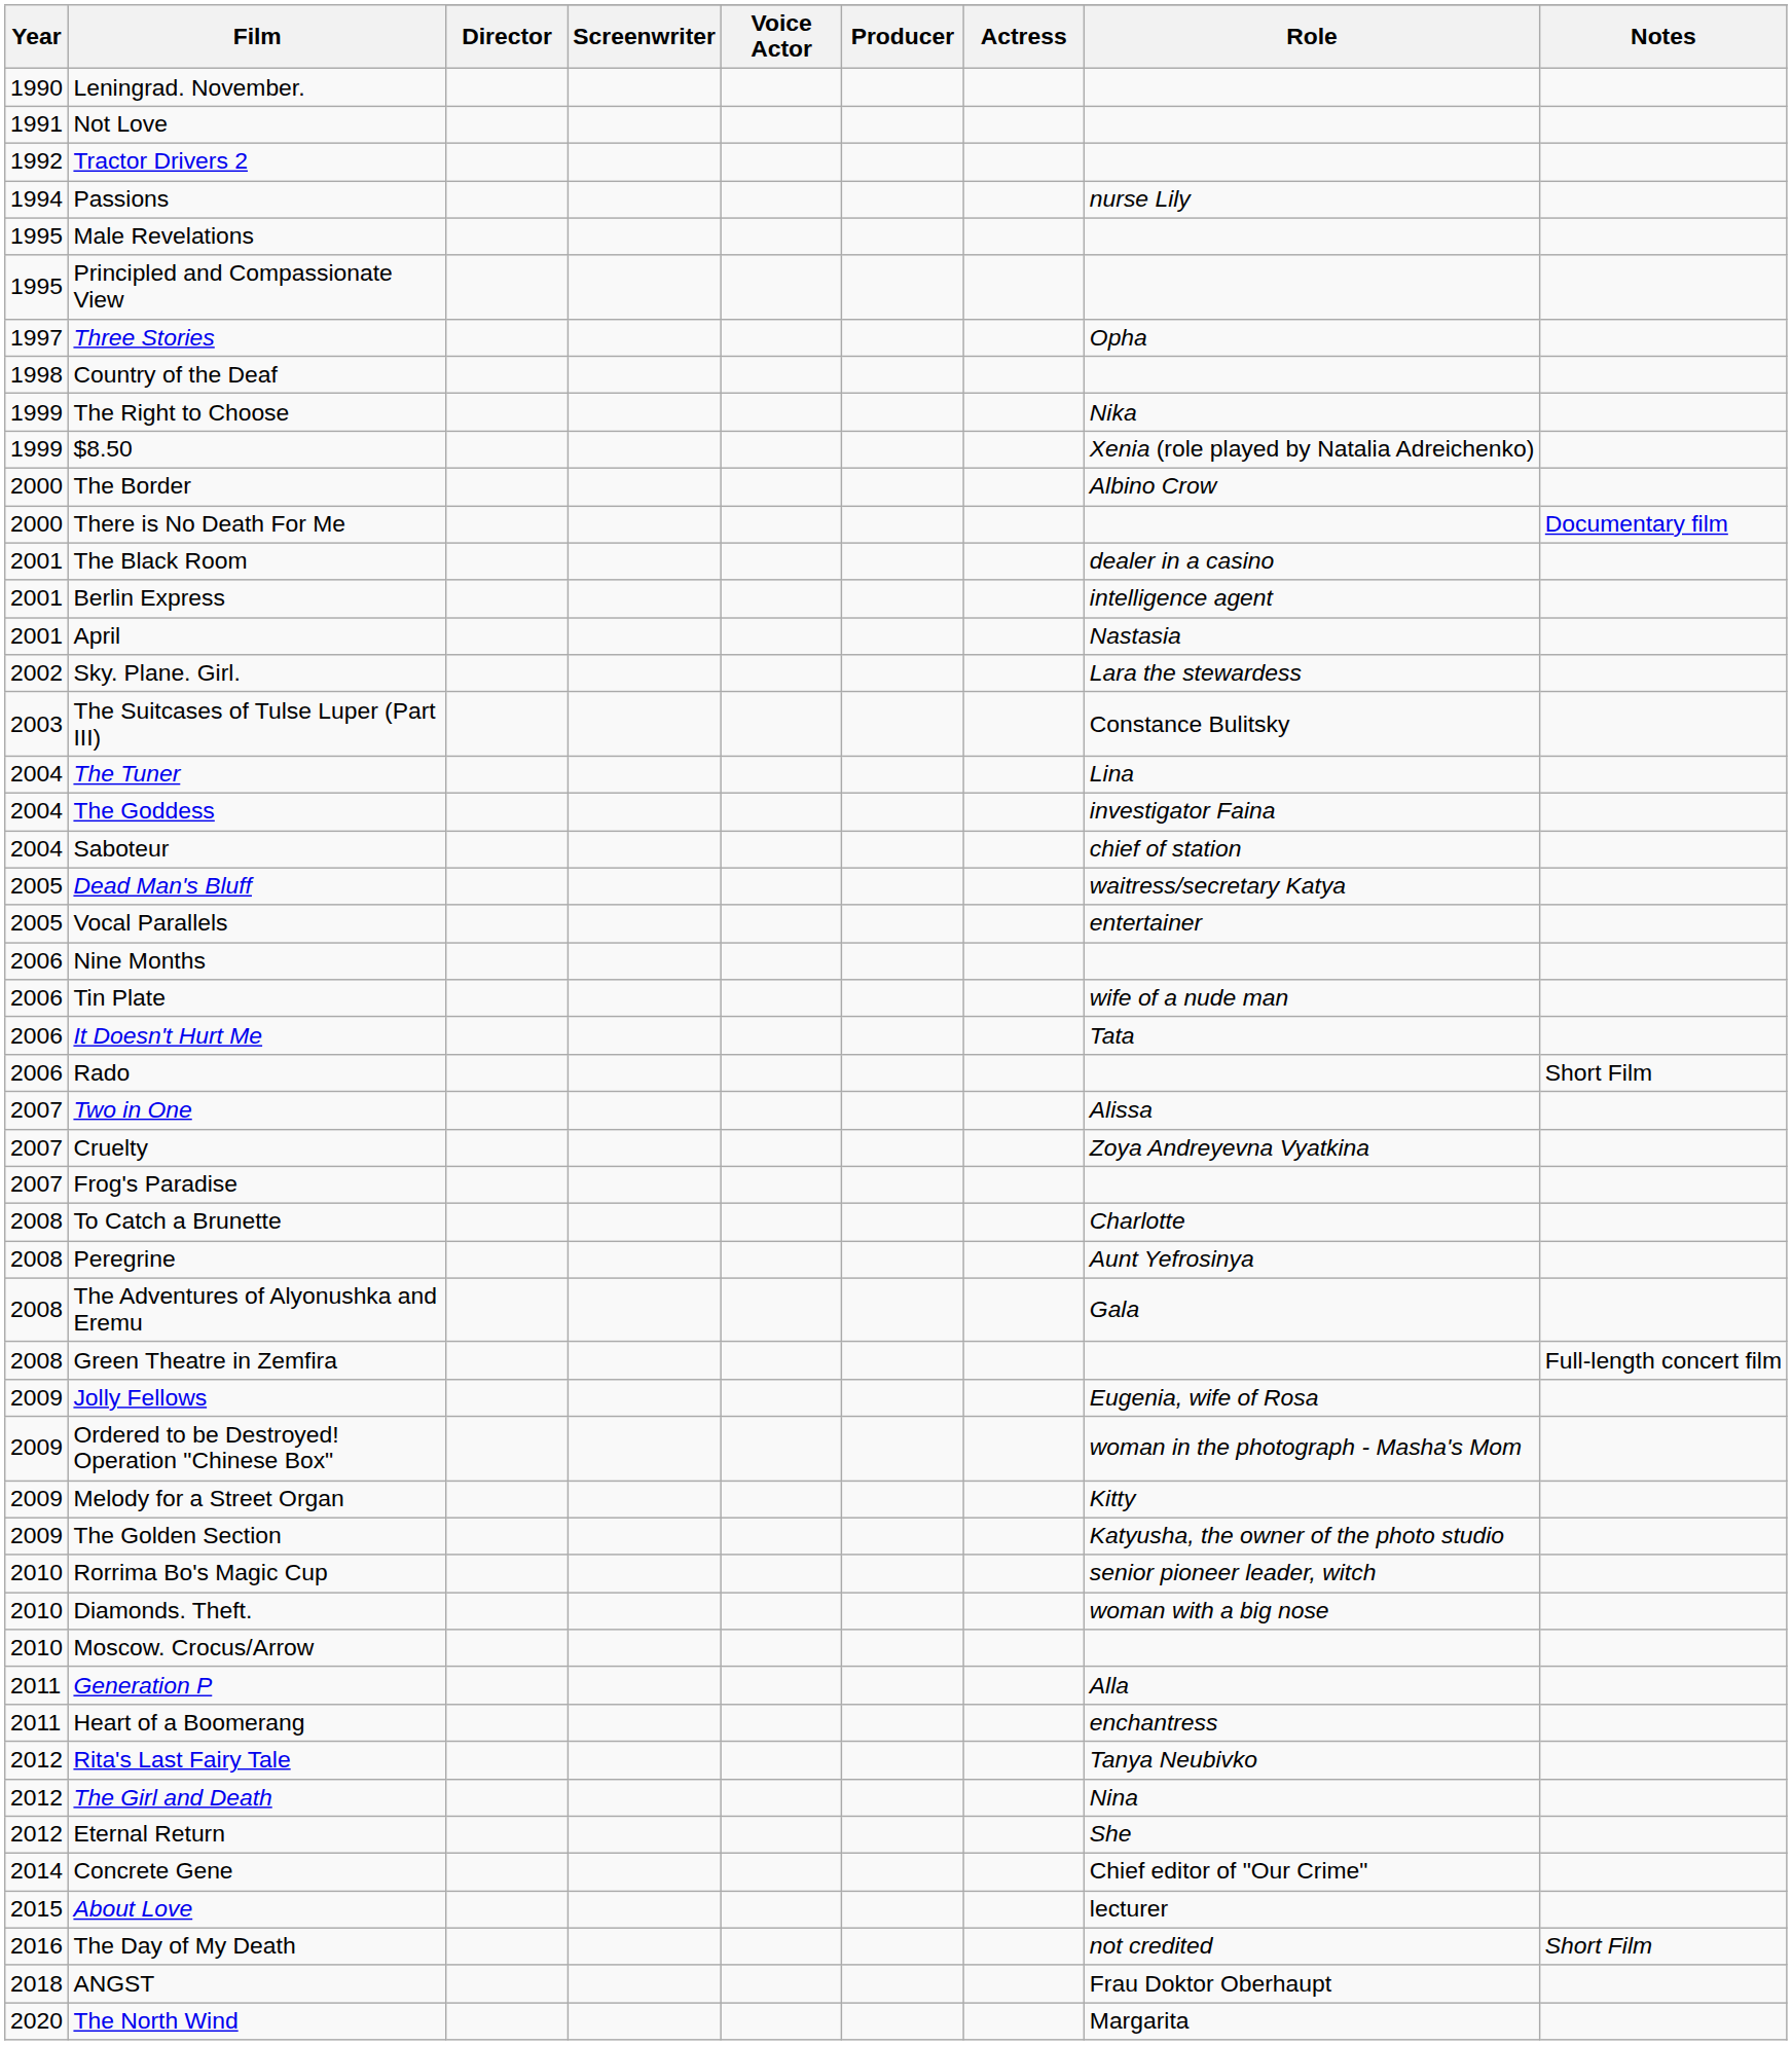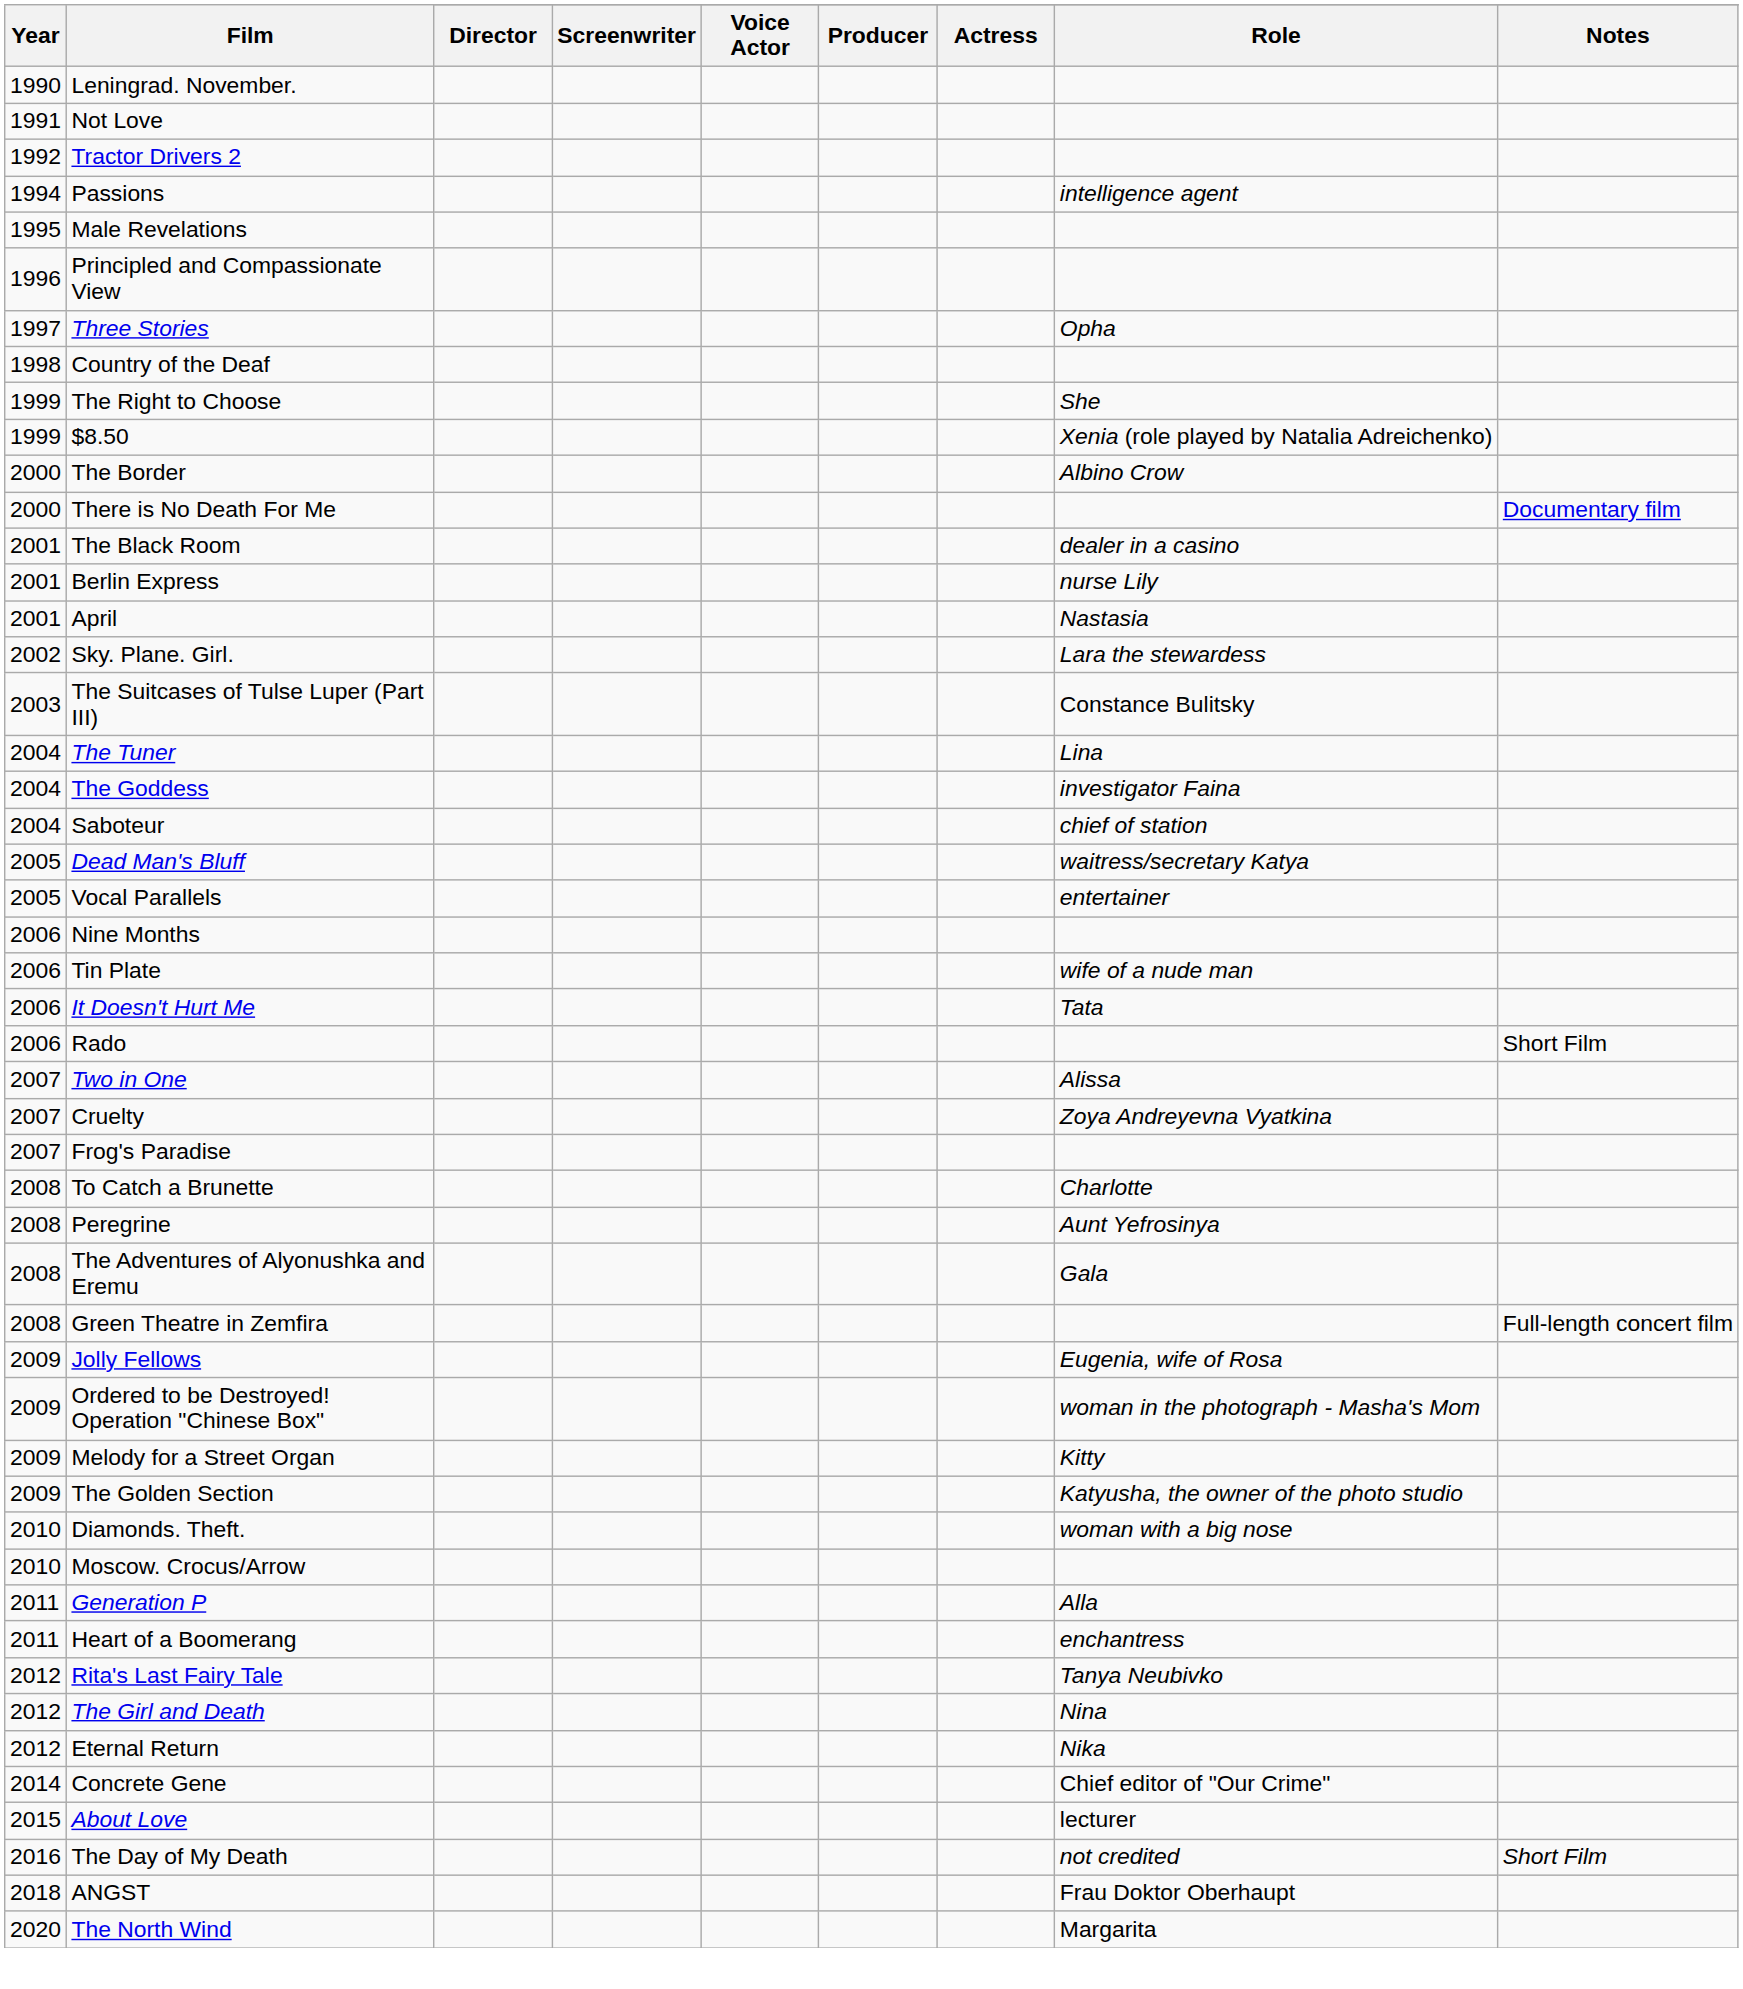 <table class="wikitable" style="margin-right: 0;">
 <tr>
 <th rowspan="2" width="33">Year</th>
 <th rowspan="2" width="250">Film</th>
 </tr>
 <tr>
 <th width="75">Director</th>
 <th width="75">Screenwriter</th>
 <th width="75">Voice Actor</th>
 <th width="75">Producer</th>
 <th width="75">Actress</th>
 <th>Role</th>
 <th>Notes</th>
 </tr>
 <tr>
 <td year of the film>1990</td>
 <td>Leningrad. November.</td>
 <td></td>
 <td></td>
 <td></td>
 <td></td>
 <td></td>
 <td></td>
 <td></td>
 </tr>
 <tr>
 <td year of the film>1991</td>
 <td>Not Love</td>
 <td></td>
 <td></td>
 <td></td>
 <td></td>
 <td></td>
 <td></td>
 <td></td>
 </tr>
 <tr>
 <td year of the film>1992</td>
 <td><a href='#'>Tractor Drivers 2</a></td>
 <td></td>
 <td></td>
 <td></td>
 <td></td>
 <td></td>
 <td></td>
 <td></td>
 </tr>
 <tr>
 <td year of the film>1994</td>
 <td>Passions</td>
 <td></td>
 <td></td>
 <td></td>
 <td></td>
 <td></td>
-<td><em>nurse Lily</em></td>
+<td><em>intelligence agent</em></td>
 <td></td>
 </tr>
 <tr>
 <td year of the film>1995</td>
 <td>Male Revelations</td>
 <td></td>
 <td></td>
 <td></td>
 <td></td>
 <td></td>
 <td></td>
 <td></td>
 </tr>
 <tr>
-<td year of the film>1995</td>
+<td year of the film>1996</td>
 <td>Principled and Compassionate View</td>
 <td></td>
 <td></td>
 <td></td>
 <td></td>
 <td></td>
 <td></td>
 <td></td>
 </tr>
 <tr>
 <td year of the film>1997</td>
 <td><em><a href='#'>Three Stories</a></em></td>
 <td></td>
 <td></td>
 <td></td>
 <td></td>
 <td></td>
 <td><em>Opha</em></td>
 <td></td>
 </tr>
 <tr>
 <td year of the film>1998</td>
 <td>Country of the Deaf</td>
 <td></td>
 <td></td>
 <td></td>
 <td></td>
 <td></td>
 <td></td>
 <td></td>
 </tr>
 <tr>
 <td year of the film>1999</td>
 <td>The Right to Choose</td>
 <td></td>
 <td></td>
 <td></td>
 <td></td>
 <td></td>
-<td><em>Nika</em></td>
+<td><em>She</em></td>
 <td></td>
 </tr>
 <tr>
 <td year of the film>1999</td>
 <td>$8.50</td>
 <td></td>
 <td></td>
 <td></td>
 <td></td>
 <td></td>
 <td><em>Xenia</em> (role played by Natalia Adreichenko)</td>
 <td></td>
 </tr>
 <tr>
 <td year of the film>2000</td>
 <td>The Border</td>
 <td></td>
 <td></td>
 <td></td>
 <td></td>
 <td></td>
 <td><em>Albino Crow</em></td>
 <td></td>
 </tr>
 <tr>
 <td year of the film>2000</td>
 <td>There is No Death For Me</td>
 <td></td>
 <td></td>
 <td></td>
 <td></td>
 <td></td>
 <td></td>
 <td><a href='#'>Documentary film</a></td>
 </tr>
 <tr>
 <td year of the film>2001</td>
 <td>The Black Room</td>
 <td></td>
 <td></td>
 <td></td>
 <td></td>
 <td></td>
 <td><em>dealer in a casino</em></td>
 <td></td>
 </tr>
 <tr>
 <td year of the film>2001</td>
 <td>Berlin Express</td>
 <td></td>
 <td></td>
 <td></td>
 <td></td>
 <td></td>
-<td><em>intelligence agent</em></td>
+<td><em>nurse Lily</em></td>
 <td></td>
 </tr>
 <tr>
 <td year of the film>2001</td>
 <td>April</td>
 <td></td>
 <td></td>
 <td></td>
 <td></td>
 <td></td>
 <td><em>Nastasia</em></td>
 <td></td>
 </tr>
 <tr>
 <td year of the film>2002</td>
 <td>Sky. Plane. Girl.</td>
 <td></td>
 <td></td>
 <td></td>
 <td></td>
 <td></td>
 <td><em>Lara the stewardess</em></td>
 <td></td>
 </tr>
 <tr>
 <td year of the film>2003</td>
 <td>The Suitcases of Tulse Luper (Part III)</td>
 <td></td>
 <td></td>
 <td></td>
 <td></td>
 <td></td>
 <td>Constance Bulitsky</td>
 <td></td>
 </tr>
 <tr>
 <td year of the film>2004</td>
 <td><em><a href='#'>The Tuner</a></em></td>
 <td></td>
 <td></td>
 <td></td>
 <td></td>
 <td></td>
 <td><em>Lina</em></td>
 <td></td>
 </tr>
 <tr>
 <td year of the film>2004</td>
 <td><a href='#'>The Goddess</a></td>
 <td></td>
 <td></td>
 <td></td>
 <td></td>
 <td></td>
 <td><em>investigator Faina</em></td>
 <td></td>
 </tr>
 <tr>
 <td year of the film>2004</td>
 <td>Saboteur</td>
 <td></td>
 <td></td>
 <td></td>
 <td></td>
 <td></td>
 <td><em>chief of station</em></td>
 <td></td>
 </tr>
 <tr>
 <td year of the film>2005</td>
 <td><em><a href='#'>Dead Man's Bluff</a></em></td>
 <td></td>
 <td></td>
 <td></td>
 <td></td>
 <td></td>
 <td><em>waitress/secretary Katya</em></td>
 <td></td>
 </tr>
 <tr>
 <td year of the film>2005</td>
 <td>Vocal Parallels</td>
 <td></td>
 <td></td>
 <td></td>
 <td></td>
 <td></td>
 <td><em>entertainer</em></td>
 <td></td>
 </tr>
 <tr>
 <td year in the film>2006</td>
 <td>Nine Months</td>
 <td></td>
 <td></td>
 <td></td>
 <td></td>
 <td></td>
 <td></td>
 <td></td>
 </tr>
 <tr>
 <td year in the film>2006</td>
 <td>Tin Plate</td>
 <td></td>
 <td></td>
 <td></td>
 <td></td>
 <td></td>
 <td><em>wife of a nude man</em></td>
 <td></td>
 </tr>
 <tr>
 <td year of the film>2006</td>
 <td><em><a href='#'>It Doesn't Hurt Me</a></em></td>
 <td></td>
 <td></td>
 <td></td>
 <td></td>
 <td></td>
 <td><em>Tata</em></td>
 <td></td>
 </tr>
 <tr>
 <td year of the film>2006</td>
 <td>Rado</td>
 <td></td>
 <td></td>
 <td></td>
 <td></td>
 <td></td>
 <td></td>
 <td>Short Film</td>
 </tr>
 <tr>
 <td year of the film>2007</td>
 <td><em><a href='#'>Two in One</a></em></td>
 <td></td>
 <td></td>
 <td></td>
 <td></td>
 <td></td>
 <td><em>Alissa</em></td>
 <td></td>
 </tr>
 <tr>
 <td year of the film>2007</td>
 <td>Cruelty</td>
 <td></td>
 <td></td>
 <td></td>
 <td></td>
 <td></td>
 <td><em>Zoya Andreyevna Vyatkina</em></td>
 <td></td>
 </tr>
 <tr>
 <td year of the film>2007</td>
 <td>Frog's Paradise</td>
 <td></td>
 <td></td>
 <td></td>
 <td></td>
 <td></td>
 <td></td>
 <td></td>
 </tr>
 <tr>
 <td year of the film>2008</td>
 <td>To Catch a Brunette</td>
 <td></td>
 <td></td>
 <td></td>
 <td></td>
 <td></td>
 <td><em>Charlotte</em></td>
 <td></td>
 </tr>
 <tr>
 <td year of the film>2008</td>
 <td>Peregrine</td>
 <td></td>
 <td></td>
 <td></td>
 <td></td>
 <td></td>
 <td><em>Aunt Yefrosinya</em></td>
 <td></td>
 </tr>
 <tr>
 <td year of the film>2008</td>
 <td>The Adventures of Alyonushka and Eremu</td>
 <td></td>
 <td></td>
 <td></td>
 <td></td>
 <td></td>
 <td><em>Gala</em></td>
 <td></td>
 </tr>
 <tr>
 <td year of the film>2008</td>
 <td>Green Theatre in Zemfira</td>
 <td></td>
 <td></td>
 <td></td>
 <td></td>
 <td></td>
 <td></td>
 <td>Full-length concert film</td>
 </tr>
 <tr>
 <td year of the film>2009</td>
 <td><a href='#'>Jolly Fellows</a></td>
 <td></td>
 <td></td>
 <td></td>
 <td></td>
 <td></td>
 <td><em>Eugenia, wife of Rosa</em></td>
 <td></td>
 </tr>
 <tr>
 <td year of the film>2009</td>
 <td>Ordered to be Destroyed! Operation "Chinese Box"</td>
 <td></td>
 <td></td>
 <td></td>
 <td></td>
 <td></td>
 <td><em>woman in the photograph - Masha's Mom</em></td>
 <td></td>
 </tr>
 <tr>
 <td year of the film>2009</td>
 <td>Melody for a Street Organ</td>
 <td></td>
 <td></td>
 <td></td>
 <td></td>
 <td></td>
 <td><em>Kitty</em></td>
 <td></td>
 </tr>
 <tr>
 <td year of the film>2009</td>
 <td>The Golden Section</td>
 <td></td>
 <td></td>
 <td></td>
 <td></td>
 <td></td>
 <td><em>Katyusha, the owner of the photo studio</em></td>
 <td></td>
 </tr>
 <tr>
 <td year of the film>2010</td>
-<td>Rorrima Bo's Magic Cup</td>
-<td></td>
-<td></td>
-<td></td>
-<td></td>
-<td></td>
-<td><em>senior pioneer leader, witch</em></td>
-<td></td>
-</tr>
-<tr>
-<td year of the film>2010</td>
 <td>Diamonds. Theft.</td>
 <td></td>
 <td></td>
 <td></td>
 <td></td>
 <td></td>
 <td><em>woman with a big nose</em></td>
 <td></td>
 </tr>
 <tr>
 <td year of the film>2010</td>
 <td>Moscow. Crocus/Arrow</td>
 <td></td>
 <td></td>
 <td></td>
 <td></td>
 <td></td>
 <td></td>
 <td></td>
 </tr>
 <tr>
 <td year of the film>2011</td>
 <td><em><a href='#'>Generation P</a></em></td>
 <td></td>
 <td></td>
 <td></td>
 <td></td>
 <td></td>
 <td><em>Alla</em></td>
 <td></td>
 </tr>
 <tr>
 <td year of the film>2011</td>
 <td>Heart of a Boomerang</td>
 <td></td>
 <td></td>
 <td></td>
 <td></td>
 <td></td>
 <td><em>enchantress</em></td>
 <td></td>
 </tr>
 <tr>
 <td year of the film>2012</td>
 <td><a href='#'>Rita's Last Fairy Tale</a></td>
 <td></td>
 <td></td>
 <td></td>
 <td></td>
 <td></td>
 <td><em>Tanya Neubivko</em></td>
 <td></td>
 </tr>
 <tr>
 <td year of the film>2012</td>
 <td><em><a href='#'>The Girl and Death</a></em></td>
 <td></td>
 <td></td>
 <td></td>
 <td></td>
 <td></td>
 <td><em>Nina</em></td>
 <td></td>
 </tr>
 <tr>
 <td year of the film>2012</td>
 <td>Eternal Return</td>
 <td></td>
 <td></td>
 <td></td>
 <td></td>
 <td></td>
-<td><em>She</em></td>
+<td><em>Nika</em></td>
 <td></td>
 </tr>
 <tr>
 <td year of the film>2014</td>
 <td>Concrete Gene</td>
 <td></td>
 <td></td>
 <td></td>
 <td></td>
 <td></td>
 <td>Chief editor of "Our Crime"</td>
 <td></td>
 </tr>
 <tr>
 <td year of the film>2015</td>
 <td><em><a href='#'>About Love</a></em></td>
 <td></td>
 <td></td>
 <td></td>
 <td></td>
 <td></td>
 <td>lecturer</td>
 <td></td>
 </tr>
 <tr>
 <td year of the film>2016</td>
 <td>The Day of My Death</td>
 <td></td>
 <td></td>
 <td></td>
 <td></td>
 <td></td>
 <td><em>not credited</em></td>
 <td><em>Short Film</em></td>
 </tr>
 <tr>
 <td>2018</td>
 <td>ANGST</td>
 <td></td>
 <td></td>
 <td></td>
 <td></td>
 <td></td>
 <td>Frau Doktor Oberhaupt</td>
 <td></td>
 </tr>
 <tr>
 <td year of the film>2020</td>
 <td><a href='#'>The North Wind</a></td>
 <td></td>
 <td></td>
 <td></td>
 <td></td>
 <td></td>
 <td>Margarita</td>
 <td></td>
 </tr>
 </table>
